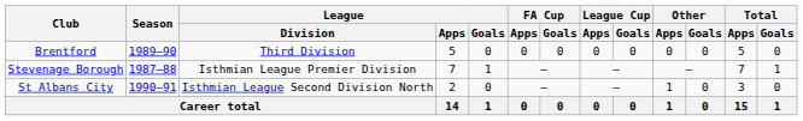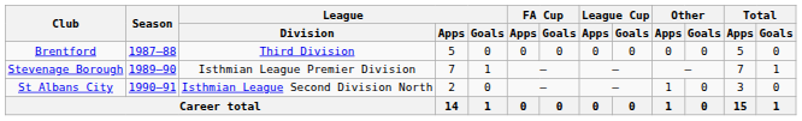 <table class="wikitable" style="text-align: center;">
 <tr>
 <th rowspan="2">Club</th>
 <th rowspan="2">Season</th>
 <th colspan="3">League</th>
 <th colspan="2">FA Cup</th>
 <th colspan="2">League Cup</th>
 <th colspan="2">Other</th>
 <th colspan="2">Total</th>
 </tr>
 <tr>
 <th>Division</th>
 <th>Apps</th>
 <th>Goals</th>
 <th>Apps</th>
 <th>Goals</th>
 <th>Apps</th>
 <th>Goals</th>
 <th>Apps</th>
 <th>Goals</th>
 <th>Apps</th>
 <th>Goals</th>
 </tr>
 <tr>
 <td><a href='#'>Brentford</a></td>
-<td><a href='#'>1989–90</a></td>
+<td><a href='#'>1987–88</a></td>
 <td><a href='#'>Third Division</a></td>
 <td>5</td>
 <td>0</td>
 <td>0</td>
 <td>0</td>
 <td>0</td>
 <td>0</td>
 <td>0</td>
 <td>0</td>
 <td>5</td>
 <td>0</td>
 </tr>
 <tr>
 <td><a href='#'>Stevenage Borough</a></td>
-<td><a href='#'>1987–88</a></td>
+<td><a href='#'>1989–90</a></td>
 <td>Isthmian League Premier Division</td>
 <td>7</td>
 <td>1</td>
 <td colspan="2">—</td>
 <td colspan="2">—</td>
 <td colspan="2">—</td>
 <td>7</td>
 <td>1</td>
 </tr>
 <tr>
 <td><a href='#'>St Albans City</a></td>
 <td><a href='#'>1990–91</a></td>
 <td><a href='#'>Isthmian League</a> Second Division North</td>
 <td>2</td>
 <td>0</td>
 <td colspan="2">—</td>
 <td colspan="2">—</td>
 <td>1</td>
 <td>0</td>
 <td>3</td>
 <td>0</td>
 </tr>
 <tr>
 <th colspan="3">Career total</th>
 <th>14</th>
 <th>1</th>
 <th>0</th>
 <th>0</th>
 <th>0</th>
 <th>0</th>
 <th>1</th>
 <th>0</th>
 <th>15</th>
 <th>1</th>
 </tr>
 </table>
